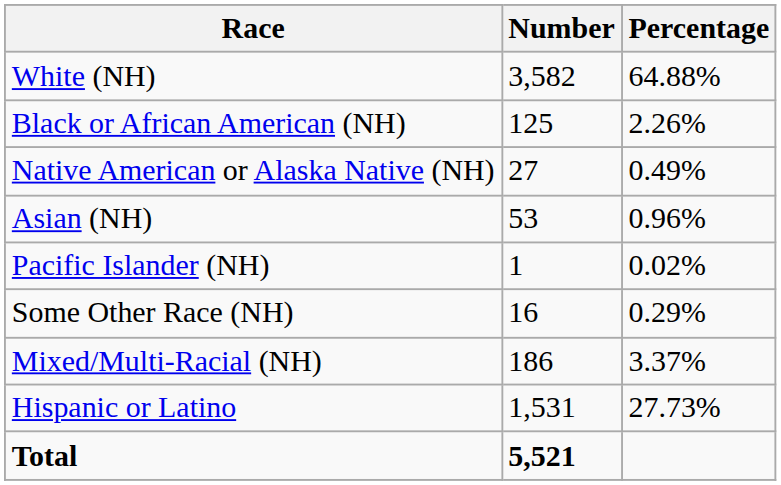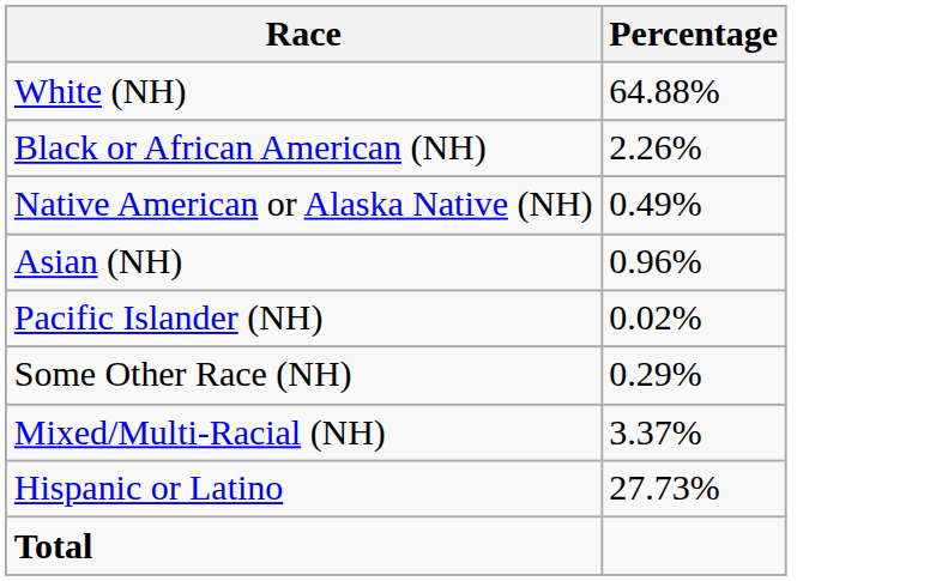 <table class="wikitable">
 <tr>
 <th>Race</th>
-<th>Number</th>
 <th>Percentage</th>
 </tr>
 <tr>
 <td><a href='#'>White</a> (NH)</td>
-<td>3,582</td>
 <td>64.88%</td>
 </tr>
 <tr>
 <td><a href='#'>Black or African American</a> (NH)</td>
-<td>125</td>
 <td>2.26%</td>
 </tr>
 <tr>
 <td><a href='#'>Native American</a> or <a href='#'>Alaska Native</a> (NH)</td>
-<td>27</td>
 <td>0.49%</td>
 </tr>
 <tr>
 <td><a href='#'>Asian</a> (NH)</td>
-<td>53</td>
 <td>0.96%</td>
 </tr>
 <tr>
 <td><a href='#'>Pacific Islander</a> (NH)</td>
-<td>1</td>
 <td>0.02%</td>
 </tr>
 <tr>
 <td>Some Other Race (NH)</td>
-<td>16</td>
 <td>0.29%</td>
 </tr>
 <tr>
 <td><a href='#'>Mixed/Multi-Racial</a> (NH)</td>
-<td>186</td>
 <td>3.37%</td>
 </tr>
 <tr>
 <td><a href='#'>Hispanic or Latino</a></td>
-<td>1,531</td>
 <td>27.73%</td>
 </tr>
 <tr>
 <td><strong>Total</strong></td>
-<td><strong>5,521</strong></td>
 <td></td>
 </tr>
 </table>
